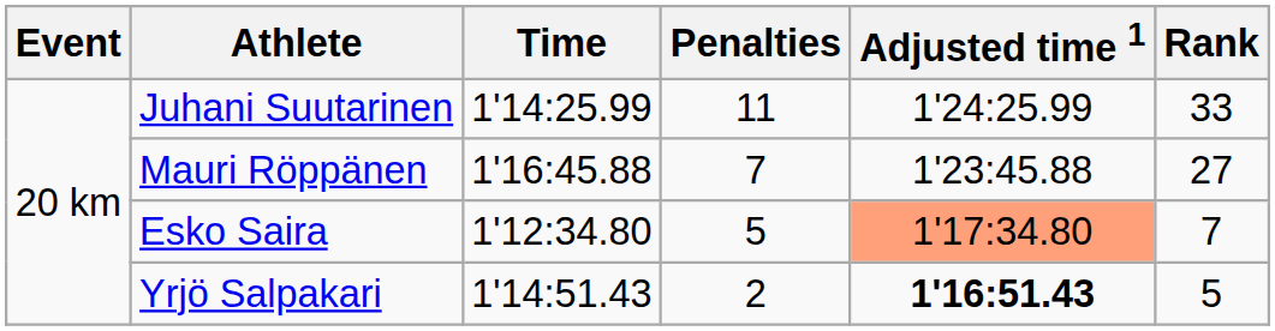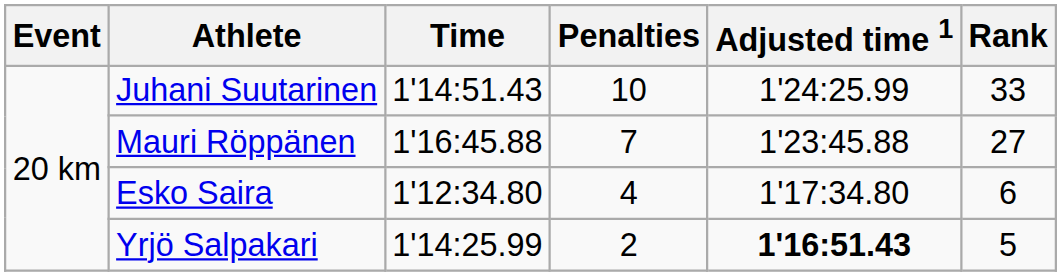 <table class="wikitable" style="font-size:90%">
 <tr>
 <th>Event</th>
 <th>Athlete</th>
 <th>Time</th>
 <th>Penalties</th>
 <th>Adjusted time <sup>1</sup></th>
 <th>Rank</th>
 </tr>
 <tr>
 <td rowspan="4">20 km</td>
 <td><a href='#'>Juhani Suutarinen</a></td>
-<td align="center">1'14:25.99</td>
-<td align="center">11</td>
+<td align="center">1'14:51.43</td>
+<td align="center">10</td>
 <td align="center">1'24:25.99</td>
 <td align="center">33</td>
 </tr>
 <tr>
 <td><a href='#'>Mauri Röppänen</a></td>
 <td align="center">1'16:45.88</td>
 <td align="center">7</td>
 <td align="center">1'23:45.88</td>
 <td align="center">27</td>
 </tr>
 <tr>
 <td><a href='#'>Esko Saira</a></td>
 <td align="center">1'12:34.80</td>
-<td align="center">5</td>
-<td align="center" style="background: lightsalmon;">1'17:34.80</td>
-<td align="center">7</td>
+<td align="center">4</td>
+<td align="center">1'17:34.80</td>
+<td align="center">6</td>
 </tr>
 <tr>
 <td><a href='#'>Yrjö Salpakari</a></td>
-<td align="center">1'14:51.43</td>
+<td align="center">1'14:25.99</td>
 <td align="center">2</td>
 <td align="center"><strong>1'16:51.43</strong></td>
 <td align="center">5</td>
 </tr>
 </table>
